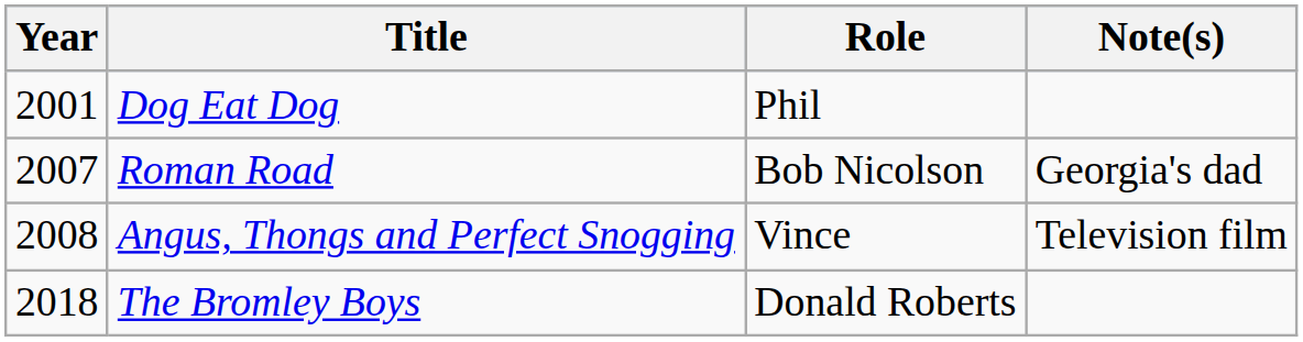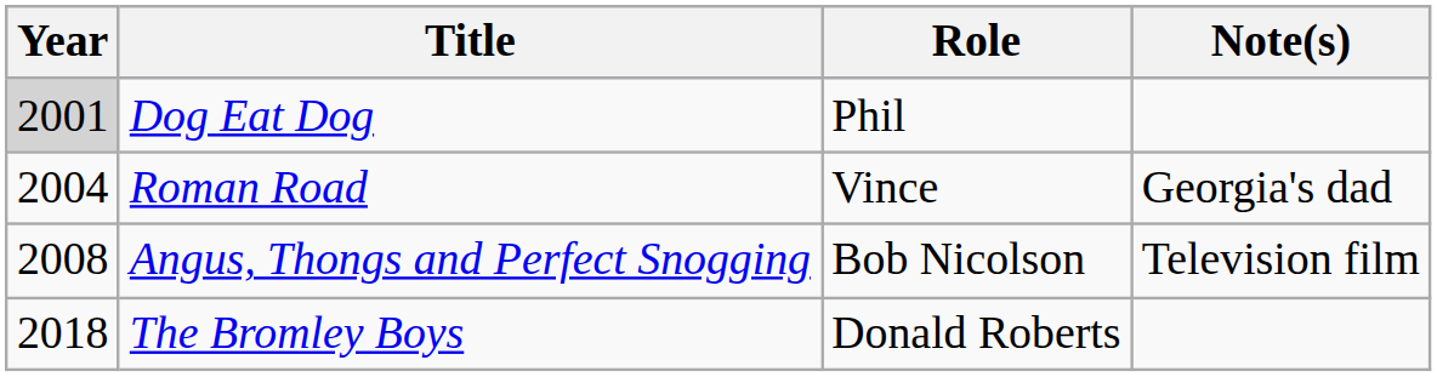 <table class="wikitable">
 <tr style="background:#b0c4de; text-align:center;">
 <th>Year</th>
 <th>Title</th>
 <th>Role</th>
 <th>Note(s)</th>
 </tr>
 <tr>
-<td>2001</td>
+<td style="background: lightgrey;">2001</td>
 <td><em><a href='#'>Dog Eat Dog</a></em></td>
 <td>Phil</td>
 <td></td>
 </tr>
 <tr>
-<td>2007</td>
+<td>2004</td>
 <td><em><a href='#'>Roman Road</a></em></td>
-<td>Bob Nicolson</td>
+<td>Vince</td>
 <td>Georgia's dad</td>
 </tr>
 <tr>
 <td>2008</td>
 <td><em><a href='#'>Angus, Thongs and Perfect Snogging</a></em></td>
-<td>Vince</td>
+<td>Bob Nicolson</td>
 <td>Television film</td>
 </tr>
 <tr>
 <td>2018</td>
 <td><em><a href='#'>The Bromley Boys</a></em></td>
 <td>Donald Roberts</td>
 <td></td>
 </tr>
 </table>
